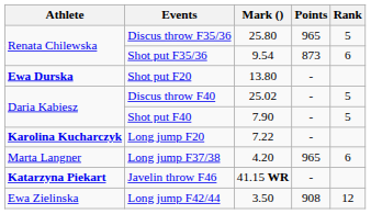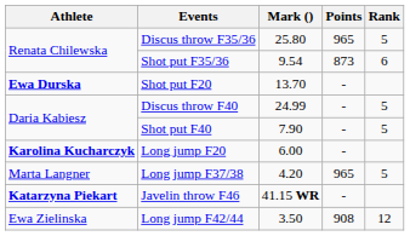 <table class=wikitable style="text-align: center; font-size:90%">
 <tr>
 <th>Athlete</th>
 <th>Events</th>
 <th>Mark ()</th>
 <th>Points</th>
 <th>Rank</th>
 </tr>
 <tr>
 <td align=left rowspan=2><a href='#'>Renata Chilewska</a></td>
 <td align=left><a href='#'>Discus throw F35/36</a></td>
 <td>25.80</td>
 <td>965</td>
 <td>5</td>
 </tr>
 <tr>
 <td align=left><a href='#'>Shot put F35/36</a></td>
 <td>9.54</td>
 <td>873</td>
 <td>6</td>
 </tr>
 <tr>
 <td align=left><strong><a href='#'>Ewa Durska</a></strong></td>
 <td align=left><a href='#'>Shot put F20</a></td>
-<td>13.80 </td>
+<td>13.70 </td>
 <td>-</td>
 <td></td>
 </tr>
 <tr>
 <td align=left rowspan=2><a href='#'>Daria Kabiesz</a></td>
 <td align=left><a href='#'>Discus throw F40</a></td>
-<td>25.02</td>
+<td>24.99</td>
 <td>-</td>
 <td>5</td>
 </tr>
 <tr>
 <td align=left><a href='#'>Shot put F40</a></td>
 <td>7.90</td>
 <td>-</td>
 <td>5</td>
 </tr>
 <tr>
 <td align=left><strong><a href='#'>Karolina Kucharczyk</a></strong></td>
 <td align=left><a href='#'>Long jump F20</a></td>
-<td>7.22 </td>
+<td>6.00 </td>
 <td>-</td>
 <td></td>
 </tr>
 <tr>
 <td align=left><a href='#'>Marta Langner</a></td>
 <td align=left><a href='#'>Long jump F37/38</a></td>
 <td>4.20</td>
 <td>965</td>
-<td>6</td>
+<td>5</td>
 </tr>
 <tr>
 <td align=left><strong><a href='#'>Katarzyna Piekart</a></strong></td>
 <td align=left><a href='#'>Javelin throw F46</a></td>
 <td>41.15 <strong>WR</strong></td>
 <td>-</td>
 <td></td>
 </tr>
 <tr>
 <td align=left><a href='#'>Ewa Zielinska</a></td>
 <td align=left><a href='#'>Long jump F42/44</a></td>
 <td>3.50</td>
 <td>908</td>
 <td>12</td>
 </tr>
 </table>
